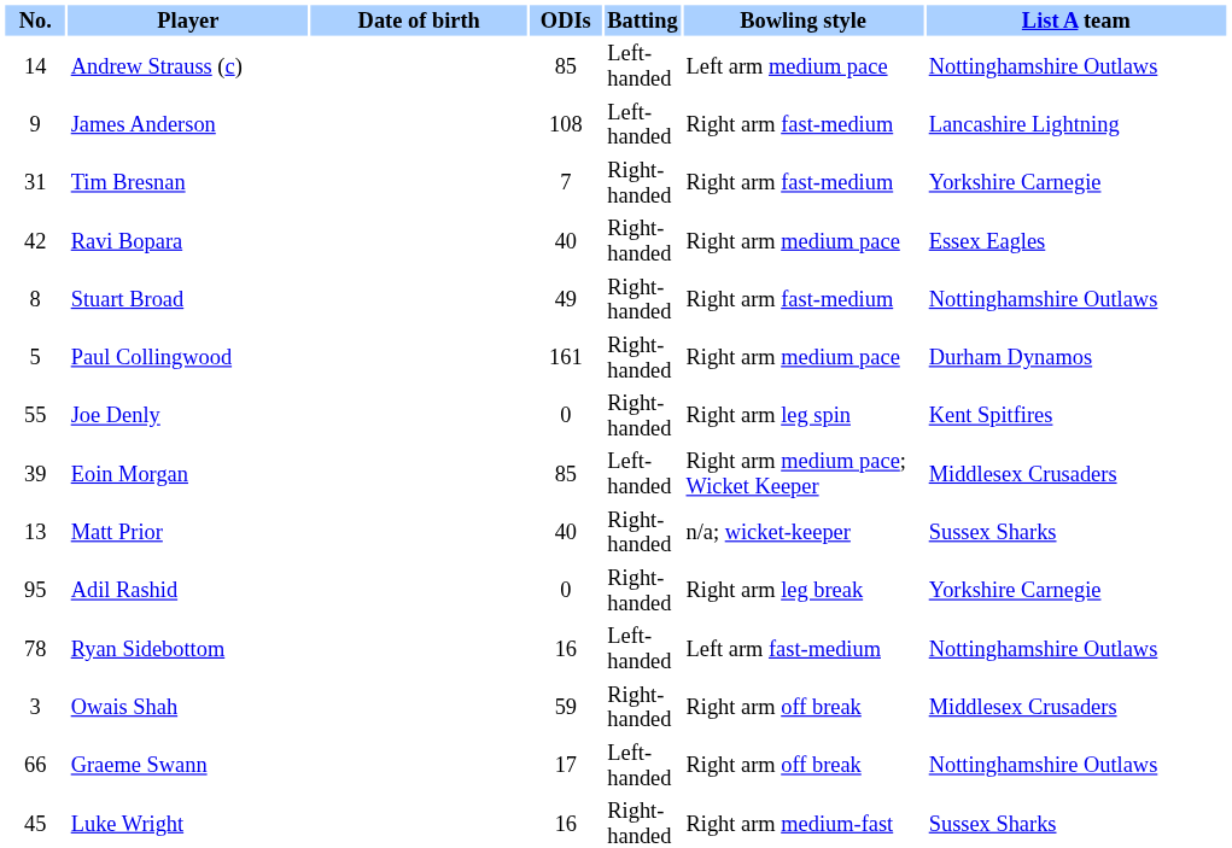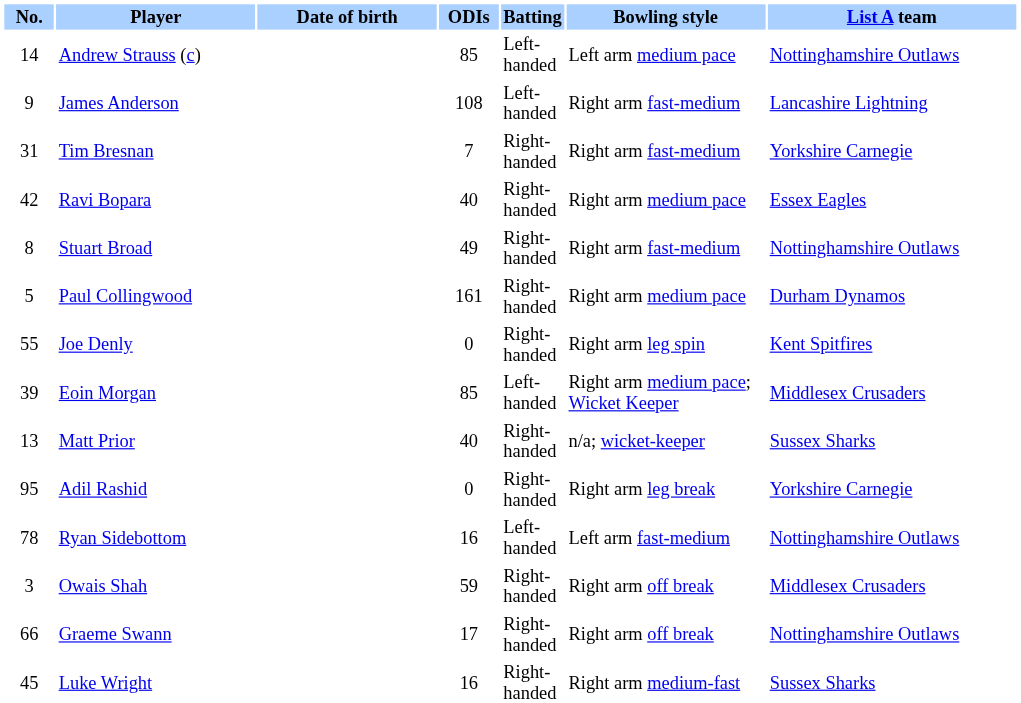 <table border="0" cellspacing="2" cellpadding="2" style="width:100%;">
 <tr style="background:#aad0ff;">
 <th width=5%>No.</th>
 <th width="20%">Player</th>
 <th width=18%>Date of birth</th>
 <th width=6%>ODIs</th>
 <th width=6%>Batting</th>
 <th width=20%>Bowling style</th>
 <th width=25%><a href='#'>List A</a> team</th>
 </tr>
 <tr>
 <td style="text-align:center">14</td>
 <td><a href='#'>Andrew Strauss</a> (<a href='#'>c</a>)</td>
 <td></td>
 <td style="text-align:center">85</td>
 <td>Left-handed</td>
 <td>Left arm <a href='#'>medium pace</a></td>
 <td> <a href='#'>Nottinghamshire Outlaws</a></td>
 </tr>
 <tr>
 <td style="text-align:center">9</td>
 <td><a href='#'>James Anderson</a></td>
 <td></td>
 <td style="text-align:center">108</td>
 <td>Left-handed</td>
 <td>Right arm <a href='#'>fast-medium</a></td>
 <td> <a href='#'>Lancashire Lightning</a></td>
 </tr>
 <tr>
 <td style="text-align:center">31</td>
 <td><a href='#'>Tim Bresnan</a></td>
 <td></td>
 <td style="text-align:center">7</td>
 <td>Right-handed</td>
 <td>Right arm <a href='#'>fast-medium</a></td>
 <td> <a href='#'>Yorkshire Carnegie</a></td>
 </tr>
 <tr>
 <td style="text-align:center">42</td>
 <td><a href='#'>Ravi Bopara</a></td>
 <td></td>
 <td style="text-align:center">40</td>
 <td>Right-handed</td>
 <td>Right arm <a href='#'>medium pace</a></td>
 <td> <a href='#'>Essex Eagles</a></td>
 </tr>
 <tr>
 <td style="text-align:center">8</td>
 <td><a href='#'>Stuart Broad</a></td>
 <td></td>
 <td style="text-align:center">49</td>
 <td>Right-handed</td>
 <td>Right arm <a href='#'>fast-medium</a></td>
 <td> <a href='#'>Nottinghamshire Outlaws</a></td>
 </tr>
 <tr>
 <td style="text-align:center">5</td>
 <td><a href='#'>Paul Collingwood</a></td>
 <td></td>
 <td style="text-align:center">161</td>
 <td>Right-handed</td>
 <td>Right arm <a href='#'>medium pace</a></td>
 <td> <a href='#'>Durham Dynamos</a></td>
 </tr>
 <tr>
 <td style="text-align:center">55</td>
 <td><a href='#'>Joe Denly</a></td>
 <td></td>
 <td style="text-align:center">0</td>
 <td>Right-handed</td>
 <td>Right arm <a href='#'>leg spin</a></td>
 <td> <a href='#'>Kent Spitfires</a></td>
 </tr>
 <tr>
 <td style="text-align:center">39</td>
 <td><a href='#'>Eoin Morgan</a></td>
 <td></td>
 <td style="text-align:center">85</td>
 <td>Left-handed</td>
 <td>Right arm <a href='#'>medium pace</a>; <a href='#'>Wicket Keeper</a></td>
 <td> <a href='#'>Middlesex Crusaders</a></td>
 </tr>
 <tr>
 <td style="text-align:center">13</td>
 <td><a href='#'>Matt Prior</a></td>
 <td></td>
 <td style="text-align:center">40</td>
 <td>Right-handed</td>
 <td>n/a; <a href='#'>wicket-keeper</a></td>
 <td> <a href='#'>Sussex Sharks</a></td>
 </tr>
 <tr>
 <td style="text-align:center">95</td>
 <td><a href='#'>Adil Rashid</a></td>
 <td></td>
 <td style="text-align:center">0</td>
 <td>Right-handed</td>
 <td>Right arm <a href='#'>leg break</a></td>
 <td> <a href='#'>Yorkshire Carnegie</a></td>
 </tr>
 <tr>
 <td style="text-align:center">78</td>
 <td><a href='#'>Ryan Sidebottom</a></td>
 <td></td>
 <td style="text-align:center">16</td>
 <td>Left-handed</td>
 <td>Left arm <a href='#'>fast-medium</a></td>
 <td> <a href='#'>Nottinghamshire Outlaws</a></td>
 </tr>
 <tr>
 <td style="text-align:center">3</td>
 <td><a href='#'>Owais Shah</a></td>
 <td></td>
 <td style="text-align:center">59</td>
 <td>Right-handed</td>
 <td>Right arm <a href='#'>off break</a></td>
 <td> <a href='#'>Middlesex Crusaders</a></td>
 </tr>
 <tr>
 <td style="text-align:center">66</td>
 <td><a href='#'>Graeme Swann</a></td>
 <td></td>
 <td style="text-align:center">17</td>
-<td>Left-handed</td>
+<td>Right-handed</td>
 <td>Right arm <a href='#'>off break</a></td>
 <td> <a href='#'>Nottinghamshire Outlaws</a></td>
 </tr>
 <tr>
 <td style="text-align:center">45</td>
 <td><a href='#'>Luke Wright</a></td>
 <td></td>
 <td style="text-align:center">16</td>
 <td>Right-handed</td>
 <td>Right arm <a href='#'>medium-fast</a></td>
 <td> <a href='#'>Sussex Sharks</a></td>
 </tr>
 </table>
